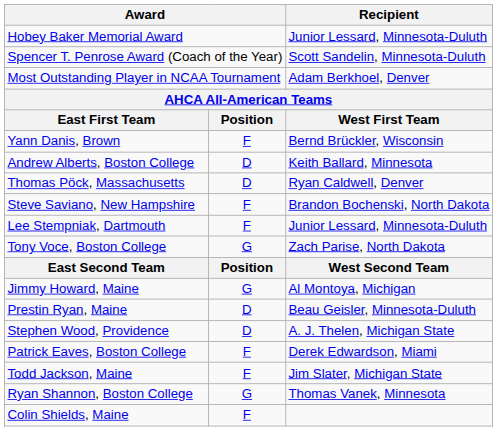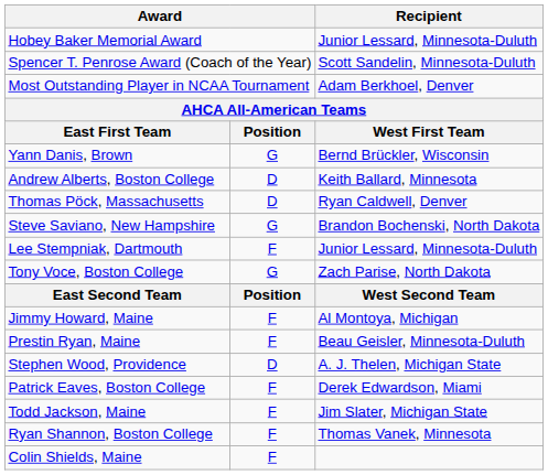 <table class="wikitable">
 <tr>
 <th colspan=2>Award</th>
 <th>Recipient</th>
 </tr>
 <tr>
 <td colspan=2><a href='#'>Hobey Baker Memorial Award</a></td>
 <td><a href='#'>Junior Lessard</a>, <a href='#'>Minnesota-Duluth</a></td>
 </tr>
 <tr>
 <td colspan=2><a href='#'>Spencer T. Penrose Award</a> (Coach of the Year)</td>
 <td><a href='#'>Scott Sandelin</a>, <a href='#'>Minnesota-Duluth</a></td>
 </tr>
 <tr>
 <td colspan=2><a href='#'>Most Outstanding Player in NCAA Tournament</a></td>
 <td><a href='#'>Adam Berkhoel</a>, <a href='#'>Denver</a></td>
 </tr>
 <tr>
 <th colspan=3><a href='#'>AHCA All-American Teams</a></th>
 </tr>
 <tr>
 <th>East First Team</th>
 <th>  Position  </th>
 <th>West First Team</th>
 </tr>
 <tr>
 <td><a href='#'>Yann Danis</a>, <a href='#'>Brown</a></td>
-<td align=center><a href='#'>F</a></td>
+<td align=center><a href='#'>G</a></td>
 <td><a href='#'>Bernd Brückler</a>, <a href='#'>Wisconsin</a></td>
 </tr>
 <tr>
 <td><a href='#'>Andrew Alberts</a>, <a href='#'>Boston College</a></td>
 <td align=center><a href='#'>D</a></td>
 <td><a href='#'>Keith Ballard</a>, <a href='#'>Minnesota</a></td>
 </tr>
 <tr>
 <td><a href='#'>Thomas Pöck</a>, <a href='#'>Massachusetts</a></td>
 <td align=center><a href='#'>D</a></td>
 <td><a href='#'>Ryan Caldwell</a>, <a href='#'>Denver</a></td>
 </tr>
 <tr>
 <td><a href='#'>Steve Saviano</a>, <a href='#'>New Hampshire</a></td>
-<td align=center><a href='#'>F</a></td>
+<td align=center><a href='#'>G</a></td>
 <td><a href='#'>Brandon Bochenski</a>, <a href='#'>North Dakota</a></td>
 </tr>
 <tr>
 <td><a href='#'>Lee Stempniak</a>, <a href='#'>Dartmouth</a></td>
 <td align=center><a href='#'>F</a></td>
 <td><a href='#'>Junior Lessard</a>, <a href='#'>Minnesota-Duluth</a></td>
 </tr>
 <tr>
 <td><a href='#'>Tony Voce</a>, <a href='#'>Boston College</a></td>
 <td align=center><a href='#'>G</a></td>
 <td><a href='#'>Zach Parise</a>, <a href='#'>North Dakota</a></td>
 </tr>
 <tr>
 <th>East Second Team</th>
 <th>  Position  </th>
 <th>West Second Team</th>
 </tr>
 <tr>
 <td><a href='#'>Jimmy Howard</a>, <a href='#'>Maine</a></td>
-<td align=center><a href='#'>G</a></td>
+<td align=center><a href='#'>F</a></td>
 <td><a href='#'>Al Montoya</a>, <a href='#'>Michigan</a></td>
 </tr>
 <tr>
 <td><a href='#'>Prestin Ryan</a>, <a href='#'>Maine</a></td>
-<td align=center><a href='#'>D</a></td>
+<td align=center><a href='#'>F</a></td>
 <td><a href='#'>Beau Geisler</a>, <a href='#'>Minnesota-Duluth</a></td>
 </tr>
 <tr>
 <td><a href='#'>Stephen Wood</a>, <a href='#'>Providence</a></td>
 <td align=center><a href='#'>D</a></td>
 <td><a href='#'>A. J. Thelen</a>, <a href='#'>Michigan State</a></td>
 </tr>
 <tr>
 <td><a href='#'>Patrick Eaves</a>, <a href='#'>Boston College</a></td>
 <td align=center><a href='#'>F</a></td>
 <td><a href='#'>Derek Edwardson</a>, <a href='#'>Miami</a></td>
 </tr>
 <tr>
 <td><a href='#'>Todd Jackson</a>, <a href='#'>Maine</a></td>
 <td align=center><a href='#'>F</a></td>
 <td><a href='#'>Jim Slater</a>, <a href='#'>Michigan State</a></td>
 </tr>
 <tr>
 <td><a href='#'>Ryan Shannon</a>, <a href='#'>Boston College</a></td>
-<td align=center><a href='#'>G</a></td>
+<td align=center><a href='#'>F</a></td>
 <td><a href='#'>Thomas Vanek</a>, <a href='#'>Minnesota</a></td>
 </tr>
 <tr>
 <td><a href='#'>Colin Shields</a>, <a href='#'>Maine</a></td>
 <td align=center><a href='#'>F</a></td>
 <td></td>
 </tr>
 </table>
